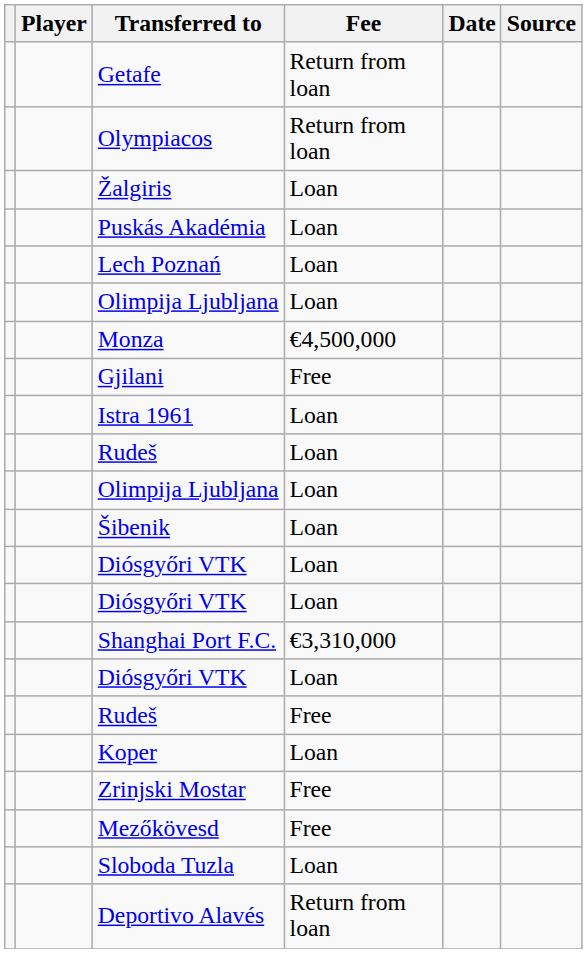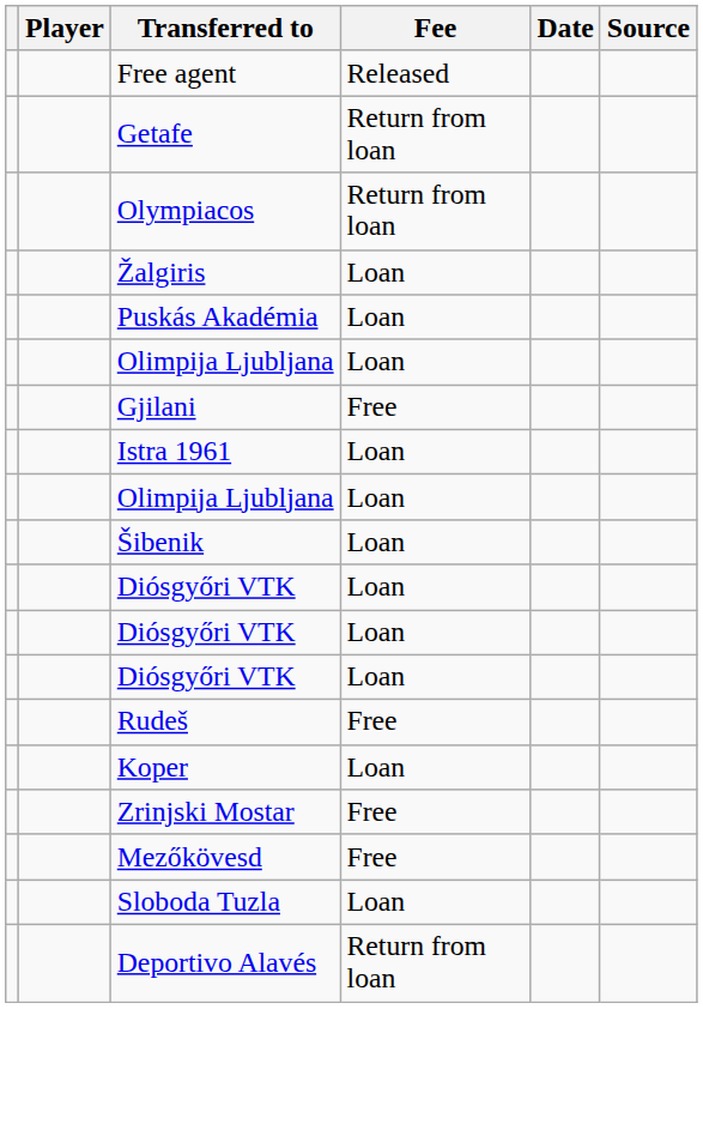 <table class="wikitable plainrowheaders sortable">
 <tr>
 <th></th>
 <th scope=col>Player</th>
 <th>Transferred to</th>
 <th !scope=col; style="width: 100px;">Fee</th>
 <th scope=col>Date</th>
 <th scope=col>Source</th>
+</tr>
+<tr>
+<td align=center></td>
+<td></td>
+<td>Free agent</td>
+<td>Released</td>
+<td></td>
+<td align=center></td>
 </tr>
 <tr>
 <td align=center></td>
 <td></td>
 <td> <a href='#'>Getafe</a></td>
 <td>Return from loan</td>
 <td></td>
 <td align=center></td>
 </tr>
 <tr>
 <td align=center></td>
 <td></td>
 <td> <a href='#'>Olympiacos</a></td>
 <td>Return from loan</td>
 <td></td>
 <td align=center></td>
 </tr>
 <tr>
 <td align=center></td>
 <td></td>
 <td> <a href='#'>Žalgiris</a></td>
 <td>Loan</td>
 <td></td>
 <td align=center></td>
 </tr>
 <tr>
 <td align=center></td>
 <td></td>
 <td> <a href='#'>Puskás Akadémia</a></td>
 <td>Loan</td>
 <td></td>
 <td align=center></td>
 </tr>
 <tr>
 <td align=center></td>
 <td></td>
-<td> <a href='#'>Lech Poznań</a></td>
-<td>Loan</td>
-<td></td>
-<td align=center></td>
-</tr>
-<tr>
-<td align=center></td>
-<td></td>
 <td> <a href='#'>Olimpija Ljubljana</a></td>
 <td>Loan</td>
-<td></td>
-<td align=center></td>
-</tr>
-<tr>
-<td align=center></td>
-<td></td>
-<td> <a href='#'>Monza</a></td>
-<td>€4,500,000</td>
 <td></td>
 <td align=center></td>
 </tr>
 <tr>
 <td align=center></td>
 <td></td>
 <td> <a href='#'>Gjilani</a></td>
 <td>Free</td>
 <td></td>
 <td align=center></td>
 </tr>
 <tr>
 <td align=center></td>
 <td></td>
 <td> <a href='#'>Istra 1961</a></td>
-<td>Loan</td>
-<td></td>
-<td align=center></td>
-</tr>
-<tr>
-<td align=center></td>
-<td></td>
-<td> <a href='#'>Rudeš</a></td>
 <td>Loan</td>
 <td></td>
 <td align=center></td>
 </tr>
 <tr>
 <td align=center></td>
 <td></td>
 <td> <a href='#'>Olimpija Ljubljana</a></td>
 <td>Loan</td>
 <td></td>
 <td align=center></td>
 </tr>
 <tr>
 <td align=center></td>
 <td></td>
 <td> <a href='#'>Šibenik</a></td>
 <td>Loan</td>
 <td></td>
 <td align=center></td>
 </tr>
 <tr>
 <td align=center></td>
 <td></td>
 <td> <a href='#'>Diósgyőri VTK</a></td>
 <td>Loan</td>
 <td></td>
 <td align=center></td>
 </tr>
 <tr>
 <td align=center></td>
 <td></td>
 <td> <a href='#'>Diósgyőri VTK</a></td>
 <td>Loan</td>
-<td></td>
-<td align=center></td>
-</tr>
-<tr>
-<td align=center></td>
-<td></td>
-<td> <a href='#'>Shanghai Port F.C.</a></td>
-<td>€3,310,000</td>
 <td></td>
 <td align=center></td>
 </tr>
 <tr>
 <td align=center></td>
 <td></td>
 <td> <a href='#'>Diósgyőri VTK</a></td>
 <td>Loan</td>
 <td></td>
 <td align=center></td>
 </tr>
 <tr>
 <td align=center></td>
 <td></td>
 <td> <a href='#'>Rudeš</a></td>
 <td>Free</td>
 <td></td>
 <td></td>
 </tr>
 <tr>
 <td align=center></td>
 <td></td>
 <td> <a href='#'>Koper</a></td>
 <td>Loan</td>
 <td></td>
 <td align=center></td>
 </tr>
 <tr>
 <td align=center></td>
 <td></td>
 <td> <a href='#'>Zrinjski Mostar</a></td>
 <td>Free</td>
 <td></td>
 <td align=center></td>
 </tr>
 <tr>
 <td align=center></td>
 <td></td>
 <td> <a href='#'>Mezőkövesd</a></td>
 <td>Free</td>
 <td></td>
 <td align=center></td>
 </tr>
 <tr>
 <td align=center></td>
 <td></td>
 <td> <a href='#'>Sloboda Tuzla</a></td>
 <td>Loan</td>
 <td></td>
 <td align=center></td>
 </tr>
 <tr>
 <td align=center></td>
 <td></td>
 <td> <a href='#'>Deportivo Alavés</a></td>
 <td>Return from loan</td>
 <td></td>
 <td></td>
 </tr>
 </table>
